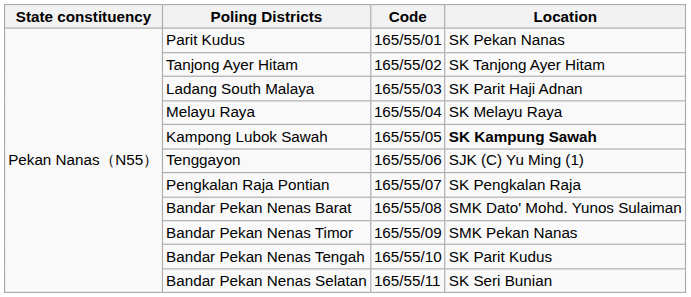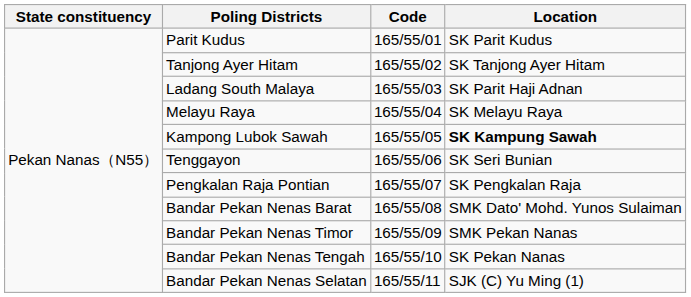 <table class="wikitable sortable mw-collapsible" style="white-space:nowrap;font-size:85%">
 <tr>
 <th>State constituency</th>
 <th>Poling Districts</th>
 <th>Code</th>
 <th>Location</th>
 </tr>
 <tr>
 <td rowspan="11">Pekan Nanas（N55）</td>
 <td>Parit Kudus</td>
 <td>165/55/01</td>
-<td>SK Pekan Nanas</td>
+<td>SK Parit Kudus</td>
 </tr>
 <tr>
 <td>Tanjong Ayer Hitam</td>
 <td>165/55/02</td>
 <td>SK Tanjong Ayer Hitam</td>
 </tr>
 <tr>
 <td>Ladang South Malaya</td>
 <td>165/55/03</td>
 <td>SK Parit Haji Adnan</td>
 </tr>
 <tr>
 <td>Melayu Raya</td>
 <td>165/55/04</td>
 <td>SK Melayu Raya</td>
 </tr>
 <tr>
 <td>Kampong Lubok Sawah</td>
 <td>165/55/05</td>
 <td><strong>SK Kampung Sawah</strong></td>
 </tr>
 <tr>
 <td>Tenggayon</td>
 <td>165/55/06</td>
-<td>SJK (C) Yu Ming (1)</td>
+<td>SK Seri Bunian</td>
 </tr>
 <tr>
 <td>Pengkalan Raja Pontian</td>
 <td>165/55/07</td>
 <td>SK Pengkalan Raja</td>
 </tr>
 <tr>
 <td>Bandar Pekan Nenas Barat</td>
 <td>165/55/08</td>
 <td>SMK Dato' Mohd. Yunos Sulaiman</td>
 </tr>
 <tr>
 <td>Bandar Pekan Nenas Timor</td>
 <td>165/55/09</td>
 <td>SMK Pekan Nanas</td>
 </tr>
 <tr>
 <td>Bandar Pekan Nenas Tengah</td>
 <td>165/55/10</td>
-<td>SK Parit Kudus</td>
+<td>SK Pekan Nanas</td>
 </tr>
 <tr>
 <td>Bandar Pekan Nenas Selatan</td>
 <td>165/55/11</td>
-<td>SK Seri Bunian</td>
+<td>SJK (C) Yu Ming (1)</td>
 </tr>
 </table>
